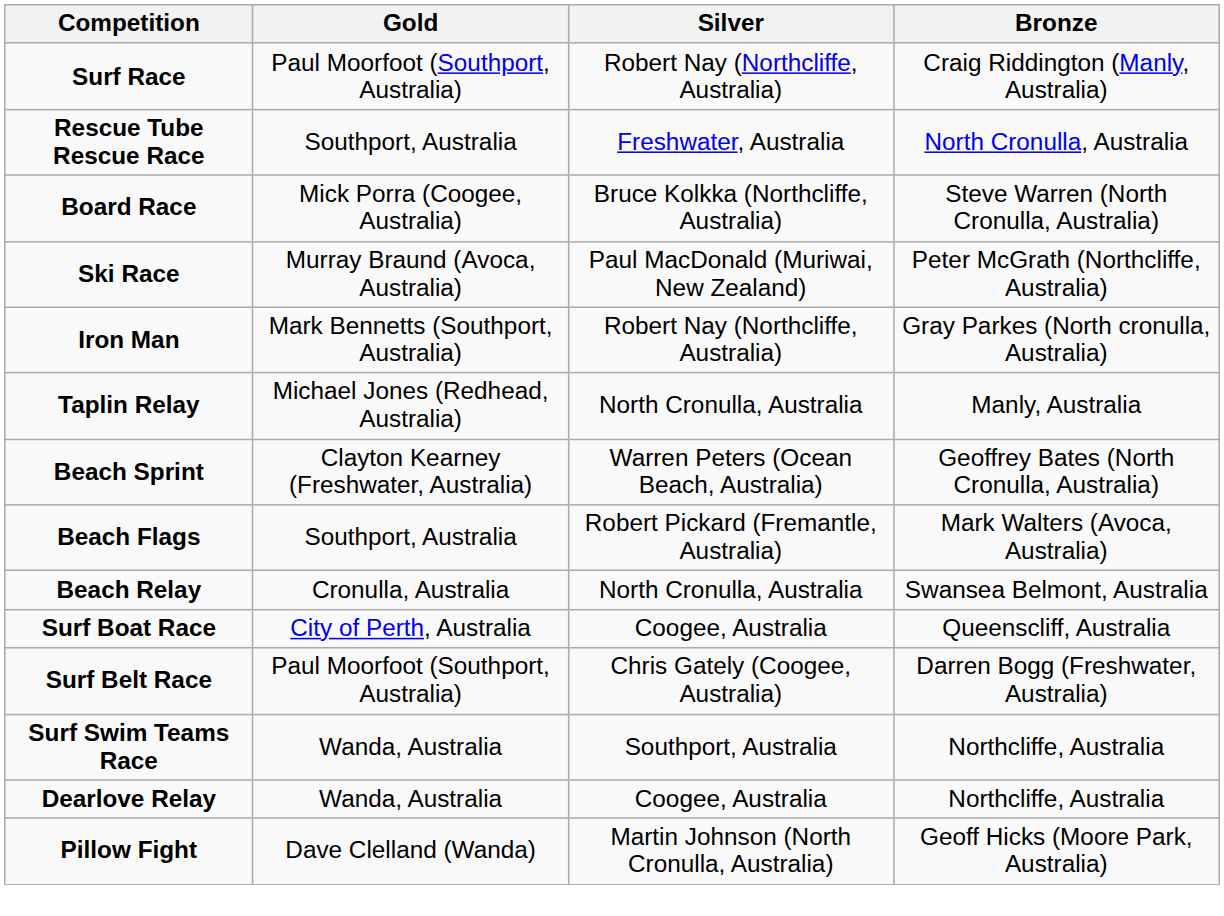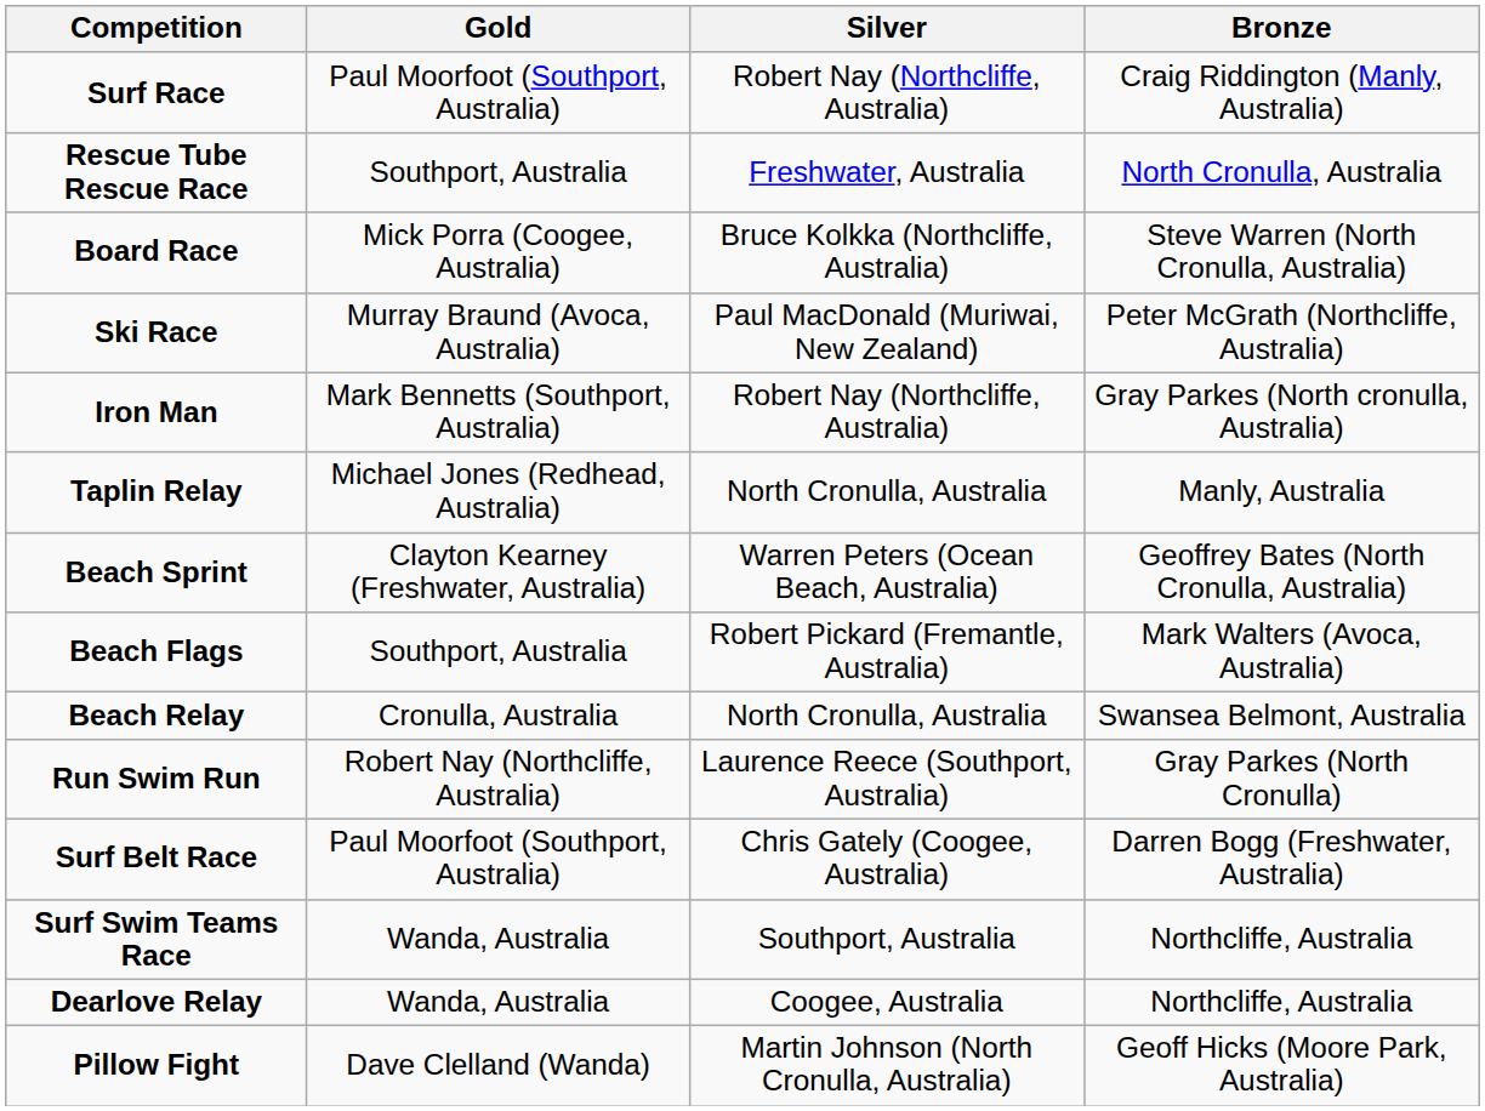 <table class="wikitable" style="text-align: center; width:800px;">
 <tr>
 <th>Competition</th>
 <th> Gold</th>
 <th> Silver</th>
 <th> Bronze</th>
 </tr>
 <tr>
 <td><strong>Surf Race</strong></td>
 <td>Paul Moorfoot (<a href='#'>Southport</a>, Australia)</td>
 <td>Robert Nay (<a href='#'>Northcliffe</a>, Australia)</td>
 <td>Craig Riddington (<a href='#'>Manly</a>, Australia)</td>
 </tr>
 <tr>
 <td><strong>Rescue Tube Rescue Race</strong></td>
 <td>Southport, Australia</td>
 <td><a href='#'>Freshwater</a>, Australia</td>
 <td><a href='#'>North Cronulla</a>, Australia</td>
 </tr>
 <tr>
 <td><strong>Board Race</strong></td>
 <td>Mick Porra (Coogee, Australia)</td>
 <td>Bruce Kolkka (Northcliffe, Australia)</td>
 <td>Steve Warren (North Cronulla, Australia)</td>
 </tr>
 <tr>
 <td><strong>Ski Race</strong></td>
 <td>Murray Braund (Avoca, Australia)</td>
 <td>Paul MacDonald (Muriwai, New Zealand)</td>
 <td>Peter McGrath (Northcliffe, Australia)</td>
 </tr>
 <tr>
 <td><strong>Iron Man</strong></td>
 <td>Mark Bennetts (Southport, Australia)</td>
 <td>Robert Nay (Northcliffe, Australia)</td>
 <td>Gray Parkes (North cronulla, Australia)</td>
 </tr>
 <tr>
 <td><strong>Taplin Relay</strong></td>
 <td>Michael Jones (Redhead, Australia)</td>
 <td>North Cronulla, Australia</td>
 <td>Manly, Australia</td>
 </tr>
 <tr>
 <td><strong>Beach Sprint</strong></td>
 <td>Clayton Kearney (Freshwater, Australia)</td>
 <td>Warren Peters (Ocean Beach, Australia)</td>
 <td>Geoffrey Bates (North Cronulla, Australia)</td>
 </tr>
 <tr>
 <td><strong>Beach Flags</strong></td>
 <td>Southport, Australia</td>
 <td>Robert Pickard (Fremantle, Australia)</td>
 <td>Mark Walters (Avoca, Australia)</td>
 </tr>
 <tr>
 <td><strong>Beach Relay</strong></td>
 <td>Cronulla, Australia</td>
 <td>North Cronulla, Australia</td>
 <td>Swansea Belmont, Australia</td>
 </tr>
 <tr>
-<td><strong>Surf Boat Race</strong></td>
-<td><a href='#'>City of Perth</a>, Australia</td>
-<td>Coogee, Australia</td>
-<td>Queenscliff, Australia</td>
+<td><strong>Run Swim Run</strong></td>
+<td>Robert Nay (Northcliffe, Australia)</td>
+<td>Laurence Reece (Southport, Australia)</td>
+<td>Gray Parkes (North Cronulla)</td>
 </tr>
 <tr>
 <td><strong>Surf Belt Race</strong></td>
 <td>Paul Moorfoot (Southport, Australia)</td>
 <td>Chris Gately (Coogee, Australia)</td>
 <td>Darren Bogg (Freshwater, Australia)</td>
 </tr>
 <tr>
 <td><strong>Surf Swim Teams Race</strong></td>
 <td>Wanda, Australia</td>
 <td>Southport, Australia</td>
 <td>Northcliffe, Australia</td>
 </tr>
 <tr>
 <td><strong>Dearlove Relay</strong></td>
 <td>Wanda, Australia</td>
 <td>Coogee, Australia</td>
 <td>Northcliffe, Australia</td>
 </tr>
 <tr>
 <td><strong>Pillow Fight</strong></td>
 <td>Dave Clelland (Wanda)</td>
 <td>Martin Johnson (North Cronulla, Australia)</td>
 <td>Geoff Hicks (Moore Park, Australia)</td>
 </tr>
 </table>
